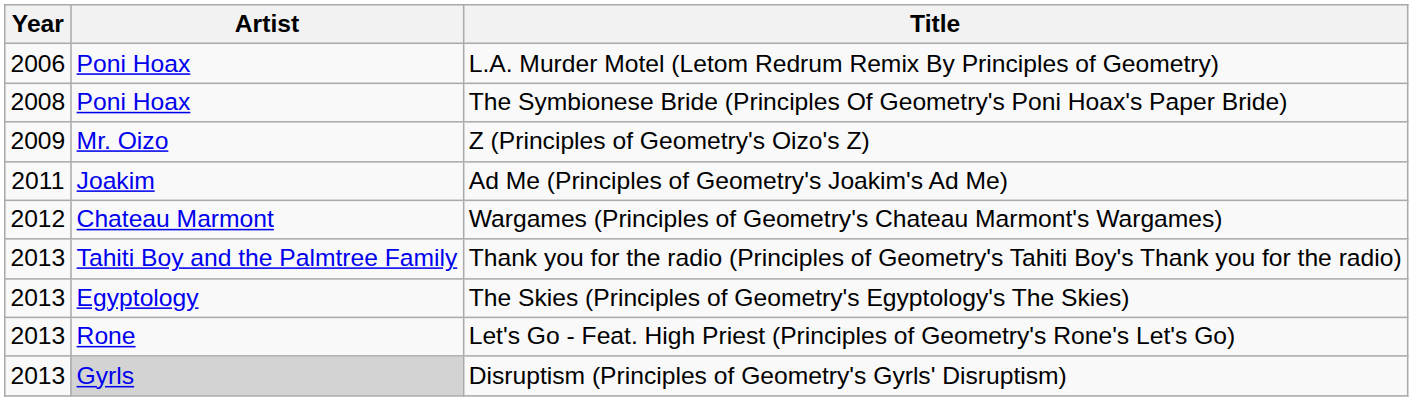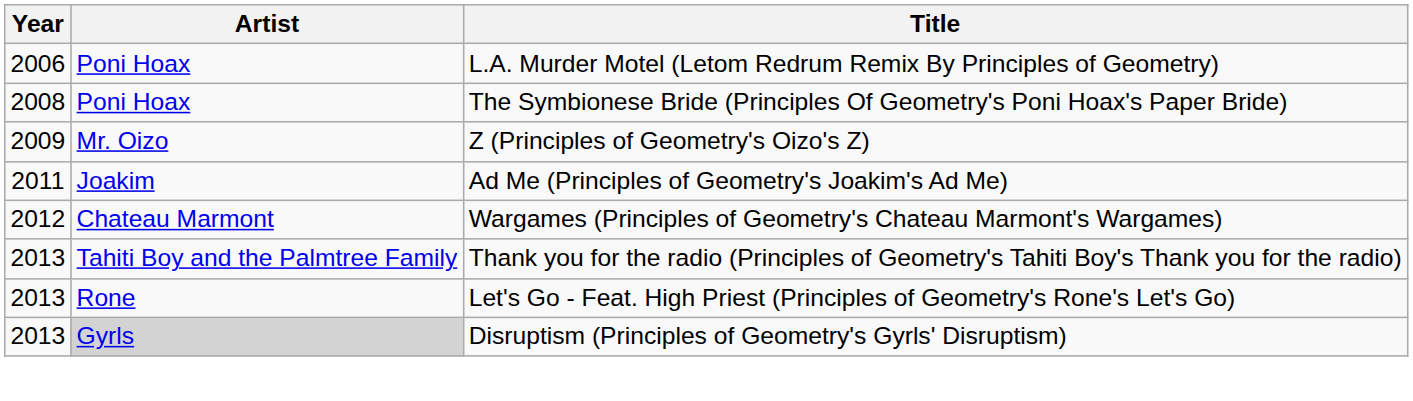 <table class="wikitable">
 <tr valign="top">
 <th align="center">Year</th>
 <th>Artist</th>
 <th>Title</th>
 </tr>
 <tr valign="top">
 <td align="center">2006</td>
 <td><a href='#'>Poni Hoax</a></td>
 <td>L.A. Murder Motel (Letom Redrum Remix By Principles of Geometry)</td>
 </tr>
 <tr valign="top">
 <td align="center">2008</td>
 <td><a href='#'>Poni Hoax</a></td>
 <td>The Symbionese Bride (Principles Of Geometry's Poni Hoax's Paper Bride)</td>
 </tr>
 <tr valign="top">
 <td align="center">2009</td>
 <td><a href='#'>Mr. Oizo</a></td>
 <td>Z (Principles of Geometry's Oizo's Z)</td>
 </tr>
 <tr valign="top">
 <td align="center">2011</td>
 <td><a href='#'>Joakim</a></td>
 <td>Ad Me (Principles of Geometry's Joakim's Ad Me)</td>
 </tr>
 <tr valign="top">
 <td align="center">2012</td>
 <td><a href='#'>Chateau Marmont</a></td>
 <td>Wargames (Principles of Geometry's Chateau Marmont's Wargames)</td>
 </tr>
 <tr valign="top">
 <td align="center">2013</td>
 <td><a href='#'>Tahiti Boy and the Palmtree Family</a></td>
 <td>Thank you for the radio (Principles of Geometry's Tahiti Boy's Thank you for the radio)</td>
 </tr>
 <tr valign="top">
 <td align="center">2013</td>
-<td><a href='#'>Egyptology</a></td>
-<td>The Skies (Principles of Geometry's Egyptology's The Skies)</td>
-</tr>
-<tr valign="top">
-<td align="center">2013</td>
 <td><a href='#'>Rone</a></td>
 <td>Let's Go - Feat. High Priest (Principles of Geometry's Rone's Let's Go)</td>
 </tr>
 <tr valign="top">
 <td align="center">2013</td>
 <td style="background: lightgrey;"><a href='#'>Gyrls</a></td>
 <td>Disruptism (Principles of Geometry's Gyrls' Disruptism)</td>
 </tr>
 </table>
